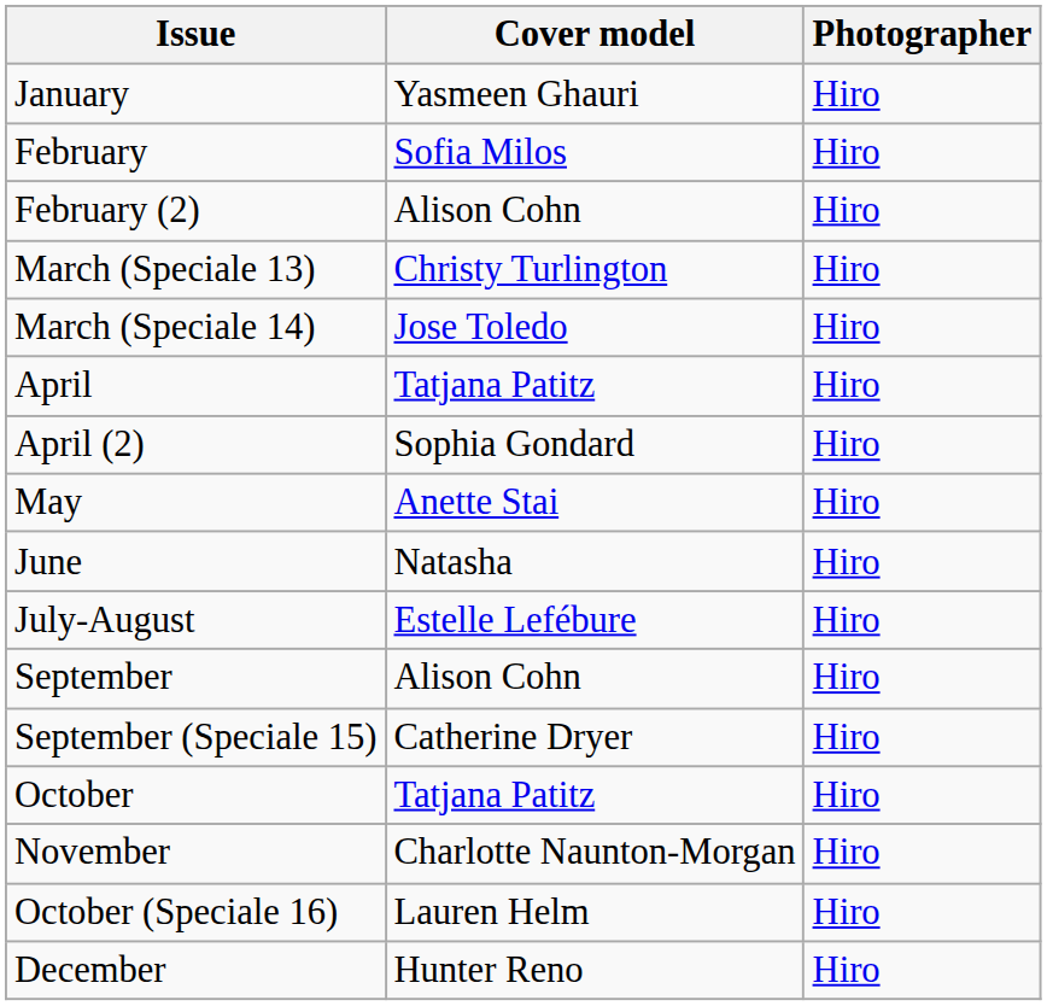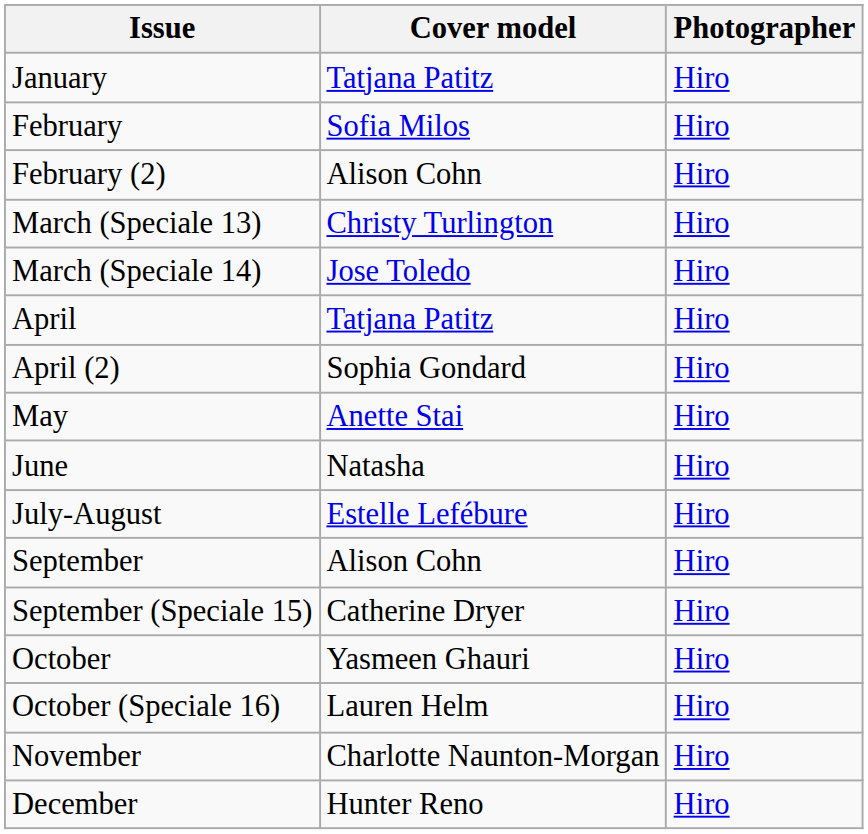 <table class="sortable wikitable">
 <tr>
 <th>Issue</th>
 <th>Cover model</th>
 <th>Photographer</th>
 </tr>
 <tr>
 <td>January</td>
-<td>Yasmeen Ghauri</td>
+<td><a href='#'>Tatjana Patitz</a></td>
 <td><a href='#'>Hiro</a></td>
 </tr>
 <tr>
 <td>February</td>
 <td><a href='#'>Sofia Milos</a></td>
 <td><a href='#'>Hiro</a></td>
 </tr>
 <tr>
 <td>February (2)</td>
 <td>Alison Cohn</td>
 <td><a href='#'>Hiro</a></td>
 </tr>
 <tr>
 <td>March (Speciale 13)</td>
 <td><a href='#'>Christy Turlington</a></td>
 <td><a href='#'>Hiro</a></td>
 </tr>
 <tr>
 <td>March (Speciale 14)</td>
 <td><a href='#'>Jose Toledo</a></td>
 <td><a href='#'>Hiro</a></td>
 </tr>
 <tr>
 <td>April</td>
 <td><a href='#'>Tatjana Patitz</a></td>
 <td><a href='#'>Hiro</a></td>
 </tr>
 <tr>
 <td>April (2)</td>
 <td>Sophia Gondard</td>
 <td><a href='#'>Hiro</a></td>
 </tr>
 <tr>
 <td>May</td>
 <td><a href='#'>Anette Stai</a></td>
 <td><a href='#'>Hiro</a></td>
 </tr>
 <tr>
 <td>June</td>
 <td>Natasha</td>
 <td><a href='#'>Hiro</a></td>
 </tr>
 <tr>
 <td>July-August</td>
 <td><a href='#'>Estelle Lefébure</a></td>
 <td><a href='#'>Hiro</a></td>
 </tr>
 <tr>
 <td>September</td>
 <td>Alison Cohn</td>
 <td><a href='#'>Hiro</a></td>
 </tr>
 <tr>
 <td>September (Speciale 15)</td>
 <td>Catherine Dryer</td>
 <td><a href='#'>Hiro</a></td>
 </tr>
 <tr>
 <td>October</td>
-<td><a href='#'>Tatjana Patitz</a></td>
+<td>Yasmeen Ghauri</td>
+<td><a href='#'>Hiro</a></td>
+</tr>
+<tr>
+<td>October (Speciale 16)</td>
+<td>Lauren Helm</td>
 <td><a href='#'>Hiro</a></td>
 </tr>
 <tr>
 <td>November</td>
 <td>Charlotte Naunton-Morgan</td>
 <td><a href='#'>Hiro</a></td>
 </tr>
 <tr>
-<td>October (Speciale 16)</td>
-<td>Lauren Helm</td>
-<td><a href='#'>Hiro</a></td>
-</tr>
-<tr>
 <td>December</td>
 <td>Hunter Reno</td>
 <td><a href='#'>Hiro</a></td>
 </tr>
 </table>
